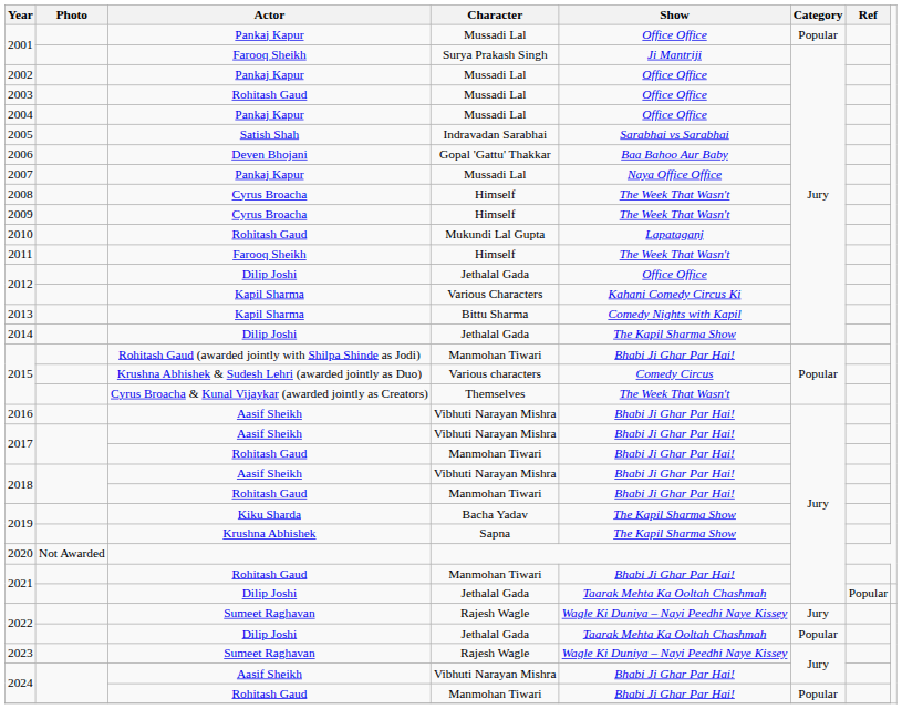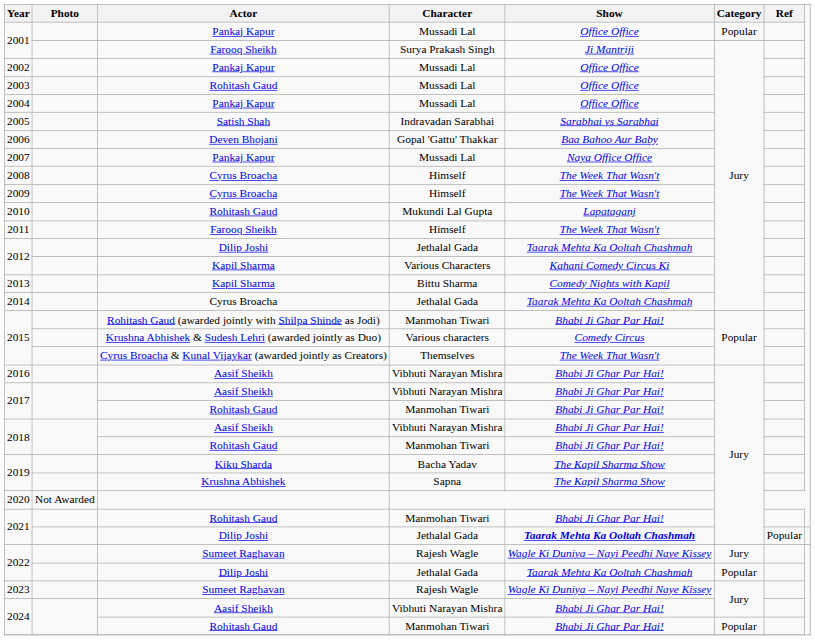 <table class="wikitable sortable" style="text-align:center;">
 <tr>
 <th>Year</th>
 <th>Photo</th>
 <th>Actor</th>
 <th>Character</th>
 <th>Show</th>
 <th>Category</th>
 <th>Ref</th>
 </tr>
 <tr>
 <td rowspan=2>2001</td>
 <td style="text-align:center"></td>
 <td><a href='#'>Pankaj Kapur</a></td>
 <td>Mussadi Lal</td>
 <td><em><a href='#'>Office Office</a></em></td>
 <td>Popular</td>
 <td></td>
 </tr>
 <tr>
 <td style="text-align:center"></td>
 <td><a href='#'>Farooq Sheikh</a></td>
 <td>Surya Prakash Singh</td>
 <td><em><a href='#'>Ji Mantriji</a></em></td>
 <td rowspan=15>Jury</td>
 <td></td>
 </tr>
 <tr>
 <td>2002</td>
 <td style="text-align:center"></td>
 <td><a href='#'>Pankaj Kapur</a></td>
 <td>Mussadi Lal</td>
 <td><em><a href='#'>Office Office</a></em></td>
 <td></td>
 </tr>
 <tr>
 <td>2003</td>
 <td style="text-align:center"></td>
 <td><a href='#'>Rohitash Gaud</a></td>
 <td>Mussadi Lal</td>
 <td><em><a href='#'>Office Office</a></em></td>
 <td></td>
 </tr>
 <tr>
 <td>2004</td>
 <td style="text-align:center"></td>
 <td><a href='#'>Pankaj Kapur</a></td>
 <td>Mussadi Lal</td>
 <td><em><a href='#'>Office Office</a></em></td>
 <td></td>
 </tr>
 <tr>
 <td>2005</td>
 <td style="text-align:center"></td>
 <td><a href='#'>Satish Shah</a></td>
 <td>Indravadan Sarabhai</td>
 <td><em><a href='#'>Sarabhai vs Sarabhai</a></em></td>
 <td></td>
 </tr>
 <tr>
 <td>2006</td>
 <td style="text-align:center"></td>
 <td><a href='#'>Deven Bhojani</a></td>
 <td>Gopal 'Gattu' Thakkar</td>
 <td><em><a href='#'>Baa Bahoo Aur Baby</a></em></td>
 <td></td>
 </tr>
 <tr>
 <td>2007</td>
 <td style="text-align:center"></td>
 <td><a href='#'>Pankaj Kapur</a></td>
 <td>Mussadi Lal</td>
 <td><em><a href='#'>Naya Office Office</a></em></td>
 <td></td>
 </tr>
 <tr>
 <td>2008</td>
 <td style="text-align:center"></td>
 <td><a href='#'>Cyrus Broacha</a></td>
 <td>Himself</td>
 <td><em><a href='#'>The Week That Wasn't</a></em></td>
 <td></td>
 </tr>
 <tr>
 <td>2009</td>
 <td style="text-align:center"></td>
 <td><a href='#'>Cyrus Broacha</a></td>
 <td>Himself</td>
 <td><em><a href='#'>The Week That Wasn't</a></em></td>
 <td></td>
 </tr>
 <tr>
 <td>2010</td>
 <td style="text-align:center"></td>
 <td><a href='#'>Rohitash Gaud</a></td>
 <td>Mukundi Lal Gupta</td>
 <td><em><a href='#'>Lapataganj</a></em></td>
 <td></td>
 </tr>
 <tr>
 <td>2011</td>
 <td style="text-align:center"></td>
 <td><a href='#'>Farooq Sheikh</a></td>
 <td>Himself</td>
 <td><em><a href='#'>The Week That Wasn't</a></em></td>
 <td></td>
 </tr>
 <tr>
 <td rowspan="2">2012</td>
 <td style="text-align:center"></td>
 <td><a href='#'>Dilip Joshi</a></td>
 <td>Jethalal Gada</td>
-<td><em><a href='#'>Office Office</a></em></td>
+<td><em><a href='#'>Taarak Mehta Ka Ooltah Chashmah</a></em></td>
 <td></td>
 </tr>
 <tr>
 <td style="text-align:center"></td>
 <td><a href='#'>Kapil Sharma</a></td>
 <td>Various Characters</td>
 <td><em><a href='#'>Kahani Comedy Circus Ki</a></em></td>
 <td></td>
 </tr>
 <tr>
 <td>2013</td>
 <td style="text-align:center"></td>
 <td><a href='#'>Kapil Sharma</a></td>
 <td>Bittu Sharma</td>
 <td><em><a href='#'>Comedy Nights with Kapil</a></em></td>
 <td></td>
 </tr>
 <tr>
 <td>2014</td>
 <td style="text-align:center"></td>
-<td><a href='#'>Dilip Joshi</a></td>
+<td>Cyrus Broacha</td>
 <td>Jethalal Gada</td>
-<td><em><a href='#'>The Kapil Sharma Show</a></em></td>
+<td><em><a href='#'>Taarak Mehta Ka Ooltah Chashmah</a></em></td>
 <td></td>
 </tr>
 <tr>
 <td rowspan=3>2015</td>
 <td style="text-align:center"></td>
 <td><a href='#'>Rohitash Gaud</a> (awarded jointly with <a href='#'>Shilpa Shinde</a> as Jodi)</td>
 <td>Manmohan Tiwari</td>
 <td><em><a href='#'>Bhabi Ji Ghar Par Hai!</a></em></td>
 <td rowspan=3>Popular</td>
 <td></td>
 </tr>
 <tr>
 <td style="text-align:center"><br></td>
 <td><a href='#'>Krushna Abhishek</a> & <a href='#'>Sudesh Lehri</a> (awarded jointly as Duo)</td>
 <td>Various characters</td>
 <td><em><a href='#'>Comedy Circus</a></em></td>
 <td></td>
 </tr>
 <tr>
 <td style="text-align:center"><br></td>
 <td><a href='#'>Cyrus Broacha</a> & <a href='#'>Kunal Vijaykar</a> (awarded jointly as Creators)</td>
 <td>Themselves</td>
 <td><em><a href='#'>The Week That Wasn't</a></em></td>
 <td></td>
 </tr>
 <tr>
 <td>2016</td>
 <td style="text-align:center"></td>
 <td><a href='#'>Aasif Sheikh</a></td>
 <td>Vibhuti Narayan Mishra</td>
 <td><em><a href='#'>Bhabi Ji Ghar Par Hai!</a></em></td>
 <td rowspan=10>Jury</td>
 <td></td>
 </tr>
 <tr>
 <td rowspan="2">2017</td>
 <td rowspan=2 style="text-align:center"><br></td>
 <td><a href='#'>Aasif Sheikh</a></td>
 <td>Vibhuti Narayan Mishra</td>
 <td><em><a href='#'>Bhabi Ji Ghar Par Hai!</a></em></td>
 <td></td>
 </tr>
 <tr>
 <td><a href='#'>Rohitash Gaud</a></td>
 <td>Manmohan Tiwari</td>
 <td><em><a href='#'>Bhabi Ji Ghar Par Hai!</a></em></td>
 <td></td>
 </tr>
 <tr>
 <td rowspan="2">2018</td>
 <td rowspan=2 style="text-align:center"><br></td>
 <td><a href='#'>Aasif Sheikh</a></td>
 <td>Vibhuti Narayan Mishra</td>
 <td><em><a href='#'>Bhabi Ji Ghar Par Hai!</a></em></td>
 <td></td>
 </tr>
 <tr>
 <td><a href='#'>Rohitash Gaud</a></td>
 <td>Manmohan Tiwari</td>
 <td><em><a href='#'>Bhabi Ji Ghar Par Hai!</a></em></td>
 <td></td>
 </tr>
 <tr>
 <td rowspan="2">2019</td>
 <td style="text-align:center"></td>
 <td><a href='#'>Kiku Sharda</a></td>
 <td>Bacha Yadav</td>
 <td><em><a href='#'>The Kapil Sharma Show</a></em></td>
 <td></td>
 </tr>
 <tr>
 <td style="text-align:center"></td>
 <td><a href='#'>Krushna Abhishek</a></td>
 <td>Sapna</td>
 <td><em><a href='#'>The Kapil Sharma Show</a></em></td>
 <td></td>
 </tr>
 <tr>
 <td>2020</td>
 <td>Not Awarded</td>
 <td></td>
 </tr>
 <tr>
 <td rowspan=2>2021</td>
 <td style="text-align:center"></td>
 <td><a href='#'>Rohitash Gaud</a></td>
 <td>Manmohan Tiwari</td>
 <td><em><a href='#'>Bhabi Ji Ghar Par Hai!</a></em></td>
 <td></td>
 </tr>
 <tr>
 <td style="text-align:center"></td>
 <td><a href='#'>Dilip Joshi</a></td>
 <td>Jethalal Gada</td>
-<td><em><a href='#'>Taarak Mehta Ka Ooltah Chashmah</a></em></td>
+<td><strong><em><a href='#'>Taarak Mehta Ka Ooltah Chashmah</a></em></strong></td>
 <td>Popular</td>
 <td></td>
 </tr>
 <tr>
 <td rowspan=2>2022</td>
 <td style="text-align:center"></td>
 <td><a href='#'>Sumeet Raghavan</a></td>
 <td>Rajesh Wagle</td>
 <td><em><a href='#'>Wagle Ki Duniya – Nayi Peedhi Naye Kissey</a></em></td>
 <td>Jury</td>
 <td></td>
 </tr>
 <tr>
 <td style="text-align:center"></td>
 <td><a href='#'>Dilip Joshi</a></td>
 <td>Jethalal Gada</td>
 <td><em><a href='#'>Taarak Mehta Ka Ooltah Chashmah</a></em></td>
 <td>Popular</td>
 <td></td>
 </tr>
 <tr>
 <td>2023</td>
 <td style="text-align:center"></td>
 <td><a href='#'>Sumeet Raghavan</a></td>
 <td>Rajesh Wagle</td>
 <td><em><a href='#'>Wagle Ki Duniya – Nayi Peedhi Naye Kissey</a></em></td>
 <td rowspan=2>Jury</td>
 <td></td>
 </tr>
 <tr>
 <td rowspan="2">2024</td>
 <td rowspan=2 style="text-align:center"><br></td>
 <td><a href='#'>Aasif Sheikh</a></td>
 <td>Vibhuti Narayan Mishra</td>
 <td><em><a href='#'>Bhabi Ji Ghar Par Hai!</a></em></td>
 <td></td>
 </tr>
 <tr>
 <td><a href='#'>Rohitash Gaud</a></td>
 <td>Manmohan Tiwari</td>
 <td><em><a href='#'>Bhabi Ji Ghar Par Hai!</a></em></td>
 <td>Popular</td>
 <td></td>
 </tr>
 <tr>
 </tr>
 </table>
